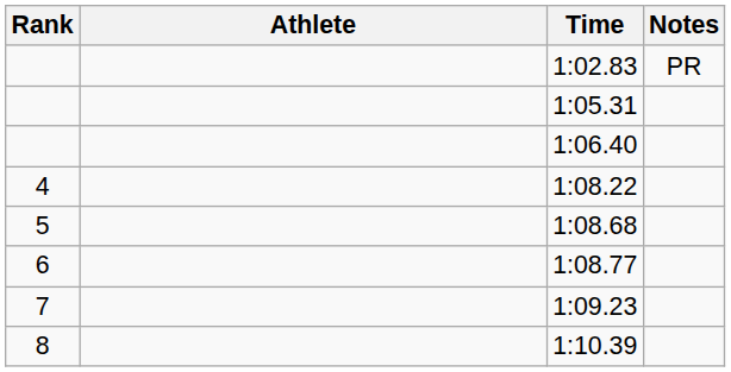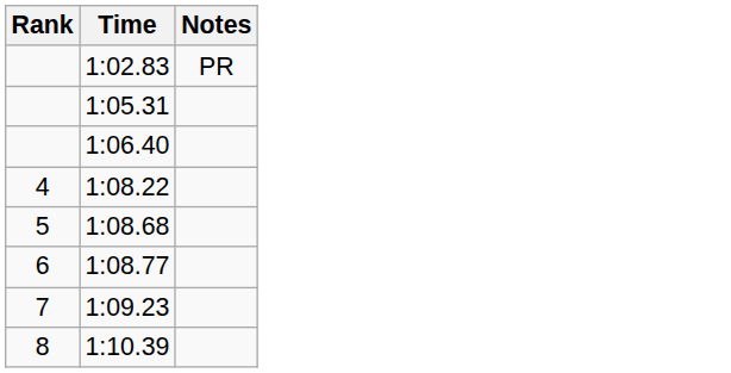 <table class="wikitable" style="text-align:center">
 <tr>
 <th>Rank</th>
-<th Style="width:18em">Athlete</th>
 <th>Time</th>
 <th>Notes</th>
 </tr>
 <tr>
 <td></td>
-<td style="text-align:left"></td>
 <td>1:02.83</td>
 <td>PR</td>
 </tr>
 <tr>
 <td></td>
-<td style="text-align:left"></td>
 <td>1:05.31</td>
 <td></td>
 </tr>
 <tr>
 <td></td>
-<td style="text-align:left"></td>
 <td>1:06.40</td>
 <td></td>
 </tr>
 <tr>
 <td>4</td>
-<td style="text-align:left"></td>
 <td>1:08.22</td>
 <td></td>
 </tr>
 <tr>
 <td>5</td>
-<td style="text-align:left"></td>
 <td>1:08.68</td>
 <td></td>
 </tr>
 <tr>
 <td>6</td>
-<td style="text-align:left"></td>
 <td>1:08.77</td>
 <td></td>
 </tr>
 <tr>
 <td>7</td>
-<td style="text-align:left"></td>
 <td>1:09.23</td>
 <td></td>
 </tr>
 <tr>
 <td>8</td>
-<td style="text-align:left"></td>
 <td>1:10.39</td>
 <td></td>
 </tr>
 </table>
